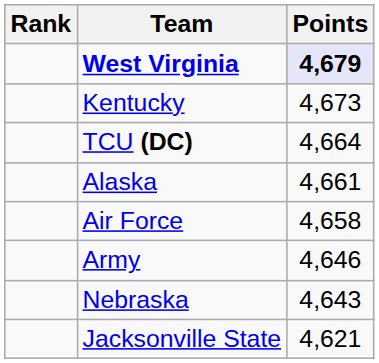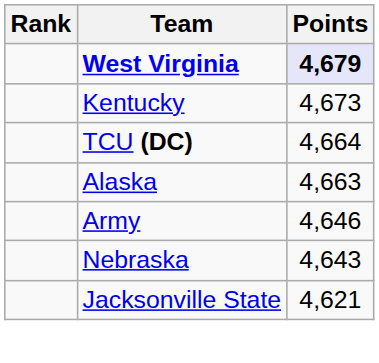 <table class="wikitable sortable" style="text-align:center">
 <tr>
 <th>Rank</th>
 <th>Team</th>
 <th>Points</th>
 </tr>
 <tr>
 <td></td>
 <td align=left><strong><a href='#'>West Virginia</a></strong></td>
 <td style="background: lavender;"><strong>4,679</strong></td>
 </tr>
 <tr>
 <td></td>
 <td align=left><a href='#'>Kentucky</a></td>
 <td>4,673</td>
 </tr>
 <tr>
 <td></td>
 <td align=left><a href='#'>TCU</a> <strong>(DC)</strong></td>
 <td>4,664</td>
 </tr>
 <tr>
 <td></td>
 <td align=left><a href='#'>Alaska</a></td>
-<td>4,661</td>
-</tr>
-<tr>
-<td></td>
-<td align=left><a href='#'>Air Force</a></td>
-<td>4,658</td>
+<td>4,663</td>
 </tr>
 <tr>
 <td></td>
 <td align=left><a href='#'>Army</a></td>
 <td>4,646</td>
 </tr>
 <tr>
 <td></td>
 <td align=left><a href='#'>Nebraska</a></td>
 <td>4,643</td>
 </tr>
 <tr>
 <td></td>
 <td align=left><a href='#'>Jacksonville State</a></td>
 <td>4,621</td>
 </tr>
 </table>
